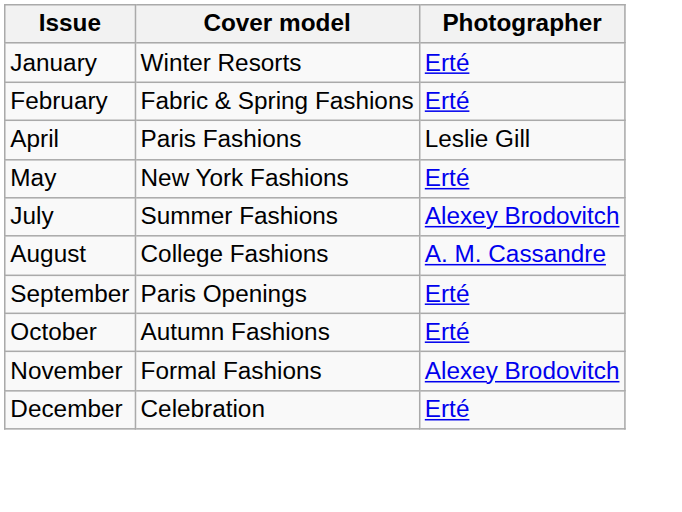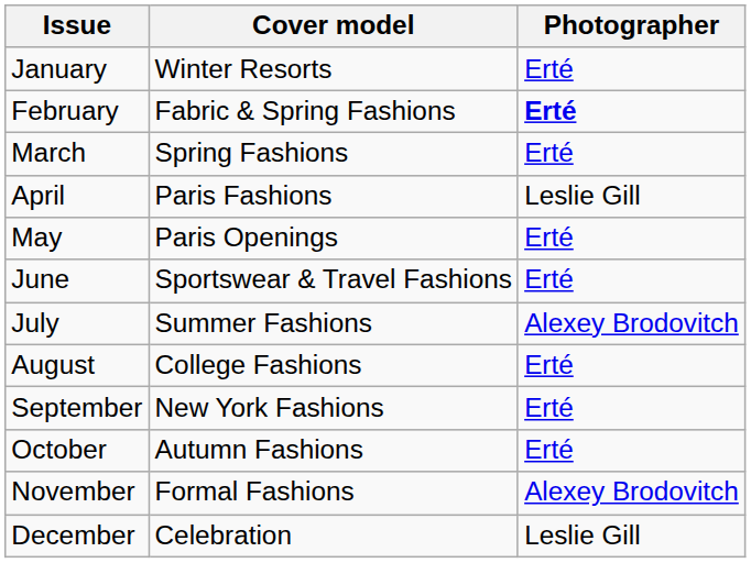 <table class="sortable wikitable">
 <tr>
 <th>Issue</th>
 <th>Cover model</th>
 <th>Photographer</th>
 </tr>
 <tr>
 <td>January</td>
 <td>Winter Resorts</td>
 <td><a href='#'>Erté</a></td>
 </tr>
 <tr>
 <td>February</td>
 <td>Fabric & Spring Fashions</td>
+<td><strong><a href='#'>Erté</a></strong></td>
+</tr>
+<tr>
+<td>March</td>
+<td>Spring Fashions</td>
 <td><a href='#'>Erté</a></td>
 </tr>
 <tr>
 <td>April</td>
 <td>Paris Fashions</td>
 <td>Leslie Gill</td>
 </tr>
 <tr>
 <td>May</td>
-<td>New York Fashions</td>
+<td>Paris Openings</td>
+<td><a href='#'>Erté</a></td>
+</tr>
+<tr>
+<td>June</td>
+<td>Sportswear & Travel Fashions</td>
 <td><a href='#'>Erté</a></td>
 </tr>
 <tr>
 <td>July</td>
 <td>Summer Fashions</td>
 <td><a href='#'>Alexey Brodovitch</a></td>
 </tr>
 <tr>
 <td>August</td>
 <td>College Fashions</td>
-<td><a href='#'>A. M. Cassandre</a></td>
+<td><a href='#'>Erté</a></td>
 </tr>
 <tr>
 <td>September</td>
-<td>Paris Openings</td>
+<td>New York Fashions</td>
 <td><a href='#'>Erté</a></td>
 </tr>
 <tr>
 <td>October</td>
 <td>Autumn Fashions</td>
 <td><a href='#'>Erté</a></td>
 </tr>
 <tr>
 <td>November</td>
 <td>Formal Fashions</td>
 <td><a href='#'>Alexey Brodovitch</a></td>
 </tr>
 <tr>
 <td>December</td>
 <td>Celebration</td>
-<td><a href='#'>Erté</a></td>
+<td>Leslie Gill</td>
 </tr>
 </table>
